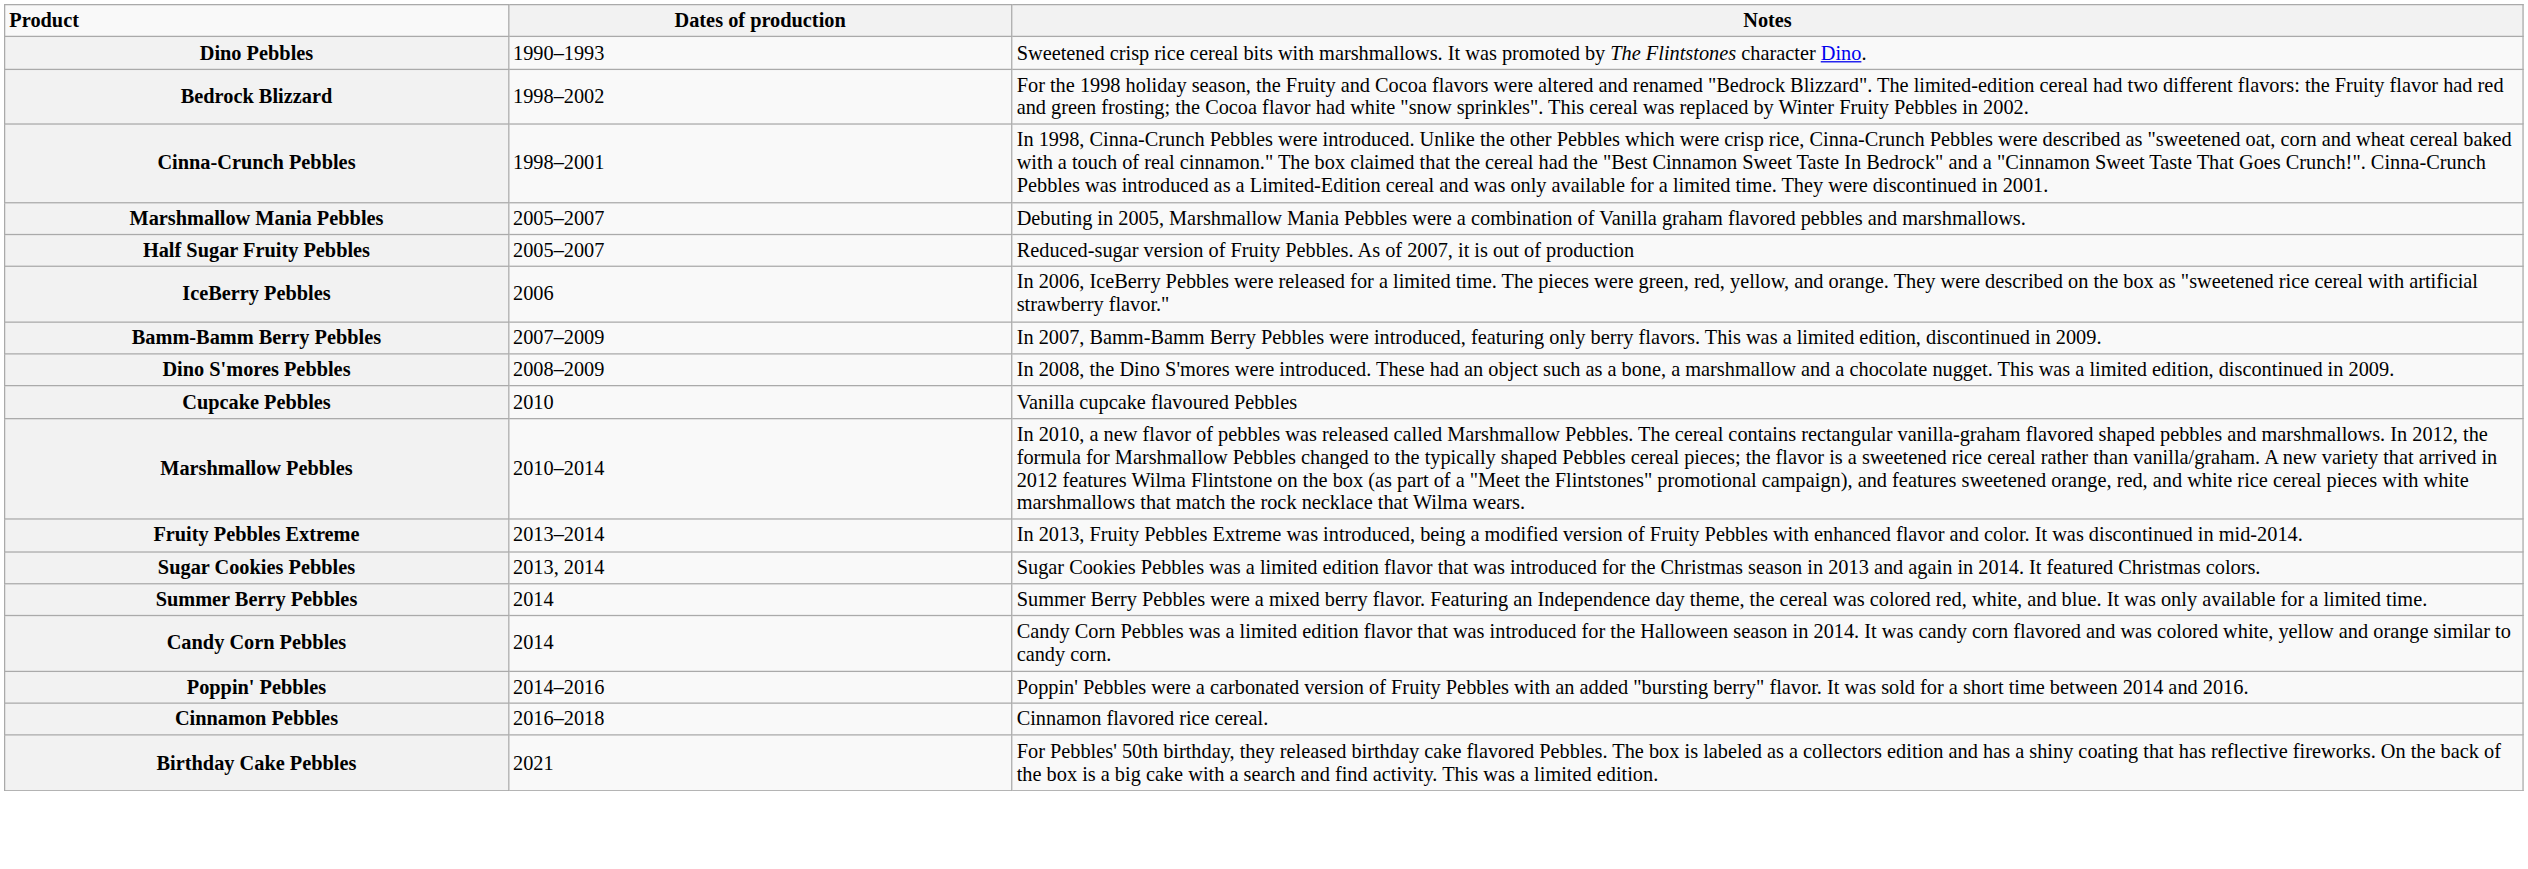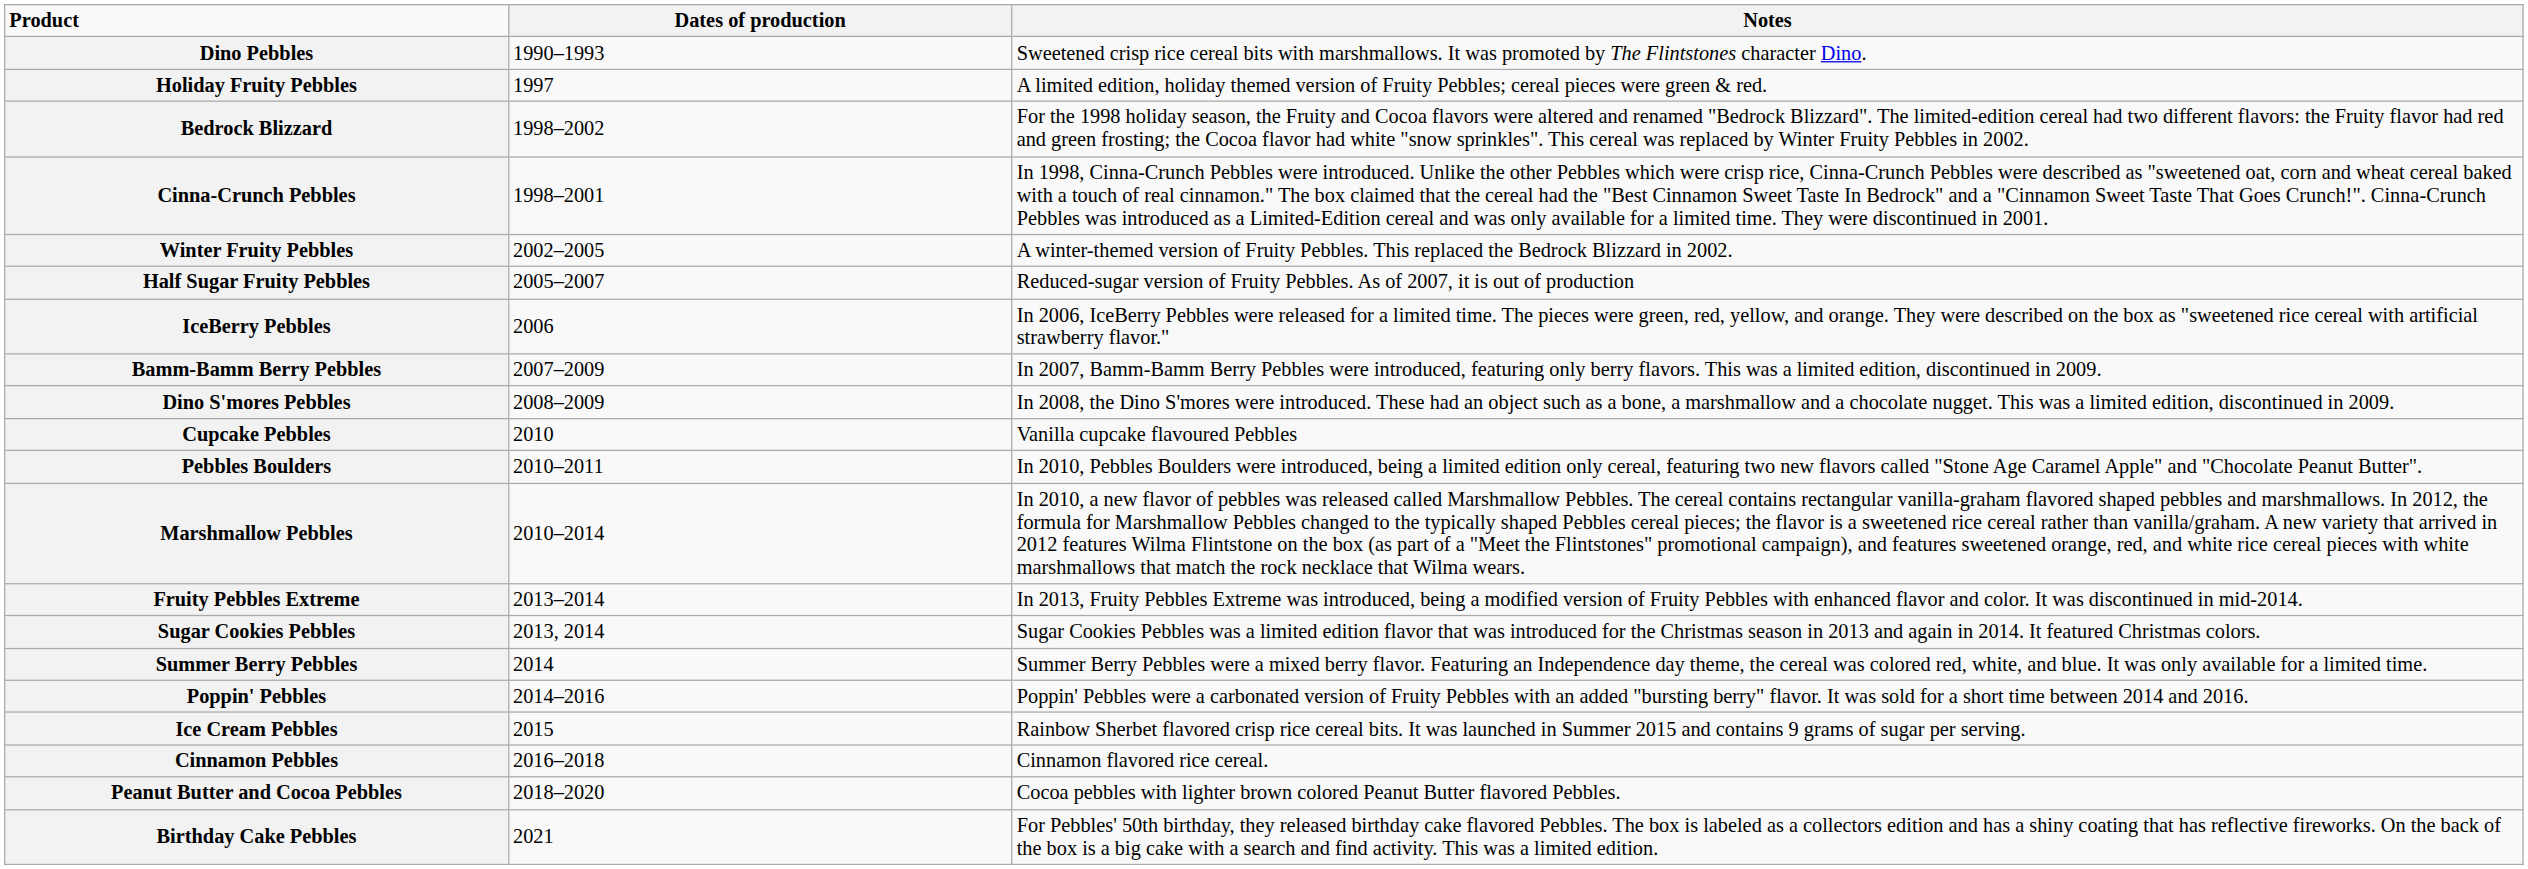 <table class="wikitable" style="text-align:left; width:100%;">
 <tr>
 <td><div> <strong>Product</strong> </div></td>
 <th scope="col" style="width:10%;">Dates of production</th>
 <th scope="col" style="width:30%;">Notes</th>
 </tr>
 <tr>
 <th scope="row" style="width:10%;">Dino Pebbles</th>
 <td>1990–1993</td>
 <td>Sweetened crisp rice cereal bits with marshmallows. It was promoted by <em>The Flintstones</em> character <a href='#'>Dino</a>.</td>
 </tr>
 <tr>
+<th scope="row" style="width:10%;">Holiday Fruity Pebbles</th>
+<td>1997</td>
+<td>A limited edition, holiday themed version of Fruity Pebbles; cereal pieces were green & red.</td>
+</tr>
+<tr>
 <th scope="row">Bedrock Blizzard</th>
 <td>1998–2002</td>
 <td>For the 1998 holiday season, the Fruity and Cocoa flavors were altered and renamed "Bedrock Blizzard". The limited-edition cereal had two different flavors: the Fruity flavor had red and green frosting; the Cocoa flavor had white "snow sprinkles". This cereal was replaced by Winter Fruity Pebbles in 2002.</td>
 </tr>
 <tr>
 <th scope="row">Cinna-Crunch Pebbles</th>
 <td>1998–2001</td>
 <td>In 1998, Cinna-Crunch Pebbles were introduced. Unlike the other Pebbles which were crisp rice, Cinna-Crunch Pebbles were described as "sweetened oat, corn and wheat cereal baked with a touch of real cinnamon." The box claimed that the cereal had the "Best Cinnamon Sweet Taste In Bedrock" and a "Cinnamon Sweet Taste That Goes Crunch!". Cinna-Crunch Pebbles was introduced as a Limited-Edition cereal and was only available for a limited time. They were discontinued in 2001.</td>
 </tr>
 <tr>
-<th scope="row">Marshmallow Mania Pebbles</th>
-<td>2005–2007</td>
-<td>Debuting in 2005, Marshmallow Mania Pebbles were a combination of Vanilla graham flavored pebbles and marshmallows.</td>
+<th scope="row">Winter Fruity Pebbles</th>
+<td>2002–2005</td>
+<td>A winter-themed version of Fruity Pebbles. This replaced the Bedrock Blizzard in 2002.</td>
 </tr>
 <tr>
 <th scope="row">Half Sugar Fruity Pebbles</th>
 <td>2005–2007</td>
 <td>Reduced-sugar version of Fruity Pebbles. As of 2007, it is out of production</td>
 </tr>
 <tr>
 <th scope="row">IceBerry Pebbles</th>
 <td>2006</td>
 <td>In 2006, IceBerry Pebbles were released for a limited time. The pieces were green, red, yellow, and orange. They were described on the box as "sweetened rice cereal with artificial strawberry flavor."</td>
 </tr>
 <tr>
 <th scope="row">Bamm-Bamm Berry Pebbles</th>
 <td>2007–2009</td>
 <td>In 2007, Bamm-Bamm Berry Pebbles were introduced, featuring only berry flavors. This was a limited edition, discontinued in 2009.</td>
 </tr>
 <tr>
 <th scope="row">Dino S'mores Pebbles</th>
 <td>2008–2009</td>
 <td>In 2008, the Dino S'mores were introduced. These had an object such as a bone, a marshmallow and a chocolate nugget. This was a limited edition, discontinued in 2009.</td>
 </tr>
 <tr>
 <th scope="row">Cupcake Pebbles</th>
 <td>2010</td>
 <td>Vanilla cupcake flavoured Pebbles</td>
 </tr>
 <tr>
+<th scope="row">Pebbles Boulders</th>
+<td>2010–2011</td>
+<td>In 2010, Pebbles Boulders were introduced, being a limited edition only cereal, featuring two new flavors called "Stone Age Caramel Apple" and "Chocolate Peanut Butter".</td>
+</tr>
+<tr>
 <th scope="row">Marshmallow Pebbles</th>
 <td>2010–2014</td>
 <td>In 2010, a new flavor of pebbles was released called Marshmallow Pebbles. The cereal contains rectangular vanilla-graham flavored shaped pebbles and marshmallows. In 2012, the formula for Marshmallow Pebbles changed to the typically shaped Pebbles cereal pieces; the flavor is a sweetened rice cereal rather than vanilla/graham.  A new variety that arrived in 2012 features Wilma Flintstone on the box (as part of a "Meet the Flintstones" promotional campaign), and features sweetened orange, red, and white rice cereal pieces with white marshmallows that match the rock necklace that Wilma wears.</td>
 </tr>
 <tr>
 <th scope="row">Fruity Pebbles Extreme</th>
 <td>2013–2014</td>
 <td>In 2013, Fruity Pebbles Extreme was introduced, being a modified version of Fruity Pebbles with enhanced flavor and color. It was discontinued in mid-2014.</td>
 </tr>
 <tr>
 <th scope="row">Sugar Cookies Pebbles</th>
 <td>2013, 2014</td>
 <td>Sugar Cookies Pebbles was a limited edition flavor that was introduced for the Christmas season in 2013 and again in 2014. It featured Christmas colors.</td>
 </tr>
 <tr>
 <th scope="row">Summer Berry Pebbles</th>
 <td>2014</td>
 <td>Summer Berry Pebbles were a mixed berry flavor. Featuring an Independence day theme, the cereal was colored red, white, and blue. It was only available for a limited time.</td>
 </tr>
 <tr>
-<th scope="row">Candy Corn Pebbles</th>
-<td>2014</td>
-<td>Candy Corn Pebbles was a limited edition flavor that was introduced for the Halloween season in 2014. It was candy corn flavored and was colored white, yellow and orange similar to candy corn.</td>
-</tr>
-<tr>
 <th scope="row">Poppin' Pebbles</th>
 <td>2014–2016</td>
 <td>Poppin' Pebbles were a carbonated version of Fruity Pebbles with an added "bursting berry" flavor. It was sold for a short time between 2014 and 2016.</td>
+</tr>
+<tr>
+<th scope="row">Ice Cream Pebbles</th>
+<td>2015</td>
+<td>Rainbow Sherbet flavored crisp rice cereal bits. It was launched in Summer 2015 and contains 9 grams of sugar per serving.</td>
 </tr>
 <tr>
 <th scope="row">Cinnamon Pebbles</th>
 <td>2016–2018</td>
 <td>Cinnamon flavored rice cereal.</td>
 </tr>
 <tr>
+<th scope="row">Peanut Butter and Cocoa Pebbles</th>
+<td>2018–2020</td>
+<td>Cocoa pebbles with lighter brown colored Peanut Butter flavored Pebbles.</td>
+</tr>
+<tr>
 <th scope="row">Birthday Cake Pebbles</th>
 <td>2021</td>
 <td>For Pebbles' 50th birthday, they released birthday cake flavored Pebbles. The box is labeled as a collectors edition and has a shiny coating that has reflective fireworks. On the back of the box is a big cake with a search and find activity. This was a limited edition.</td>
 </tr>
 </table>
